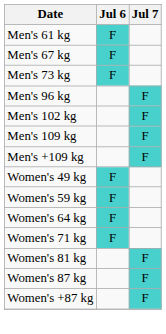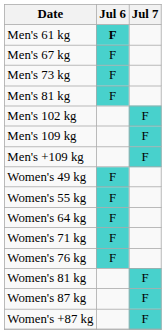 <table class="wikitable olympic-schedule Weightlifting">
 <tr>
 <th>Date</th>
 <th>Jul 6</th>
 <th>Jul 7</th>
 </tr>
 <tr>
 <td class="event">Men's 61 kg</td>
-<td bgcolor="#48D1CC" align=center>F</td>
+<td bgcolor="#48D1CC" align=center><strong>F</strong></td>
 <td></td>
 </tr>
 <tr>
 <td class="event">Men's 67 kg</td>
 <td bgcolor="#48D1CC" align=center>F</td>
 <td></td>
 </tr>
 <tr>
 <td class="event">Men's 73 kg</td>
 <td bgcolor="#48D1CC" align=center>F</td>
 <td></td>
 </tr>
 <tr>
-<td class="event">Men's 96 kg</td>
+<td class="event">Men's 81 kg</td>
+<td bgcolor="#48D1CC" align=center>F</td>
 <td></td>
-<td bgcolor="#48D1CC" align=center>F</td>
 </tr>
 <tr>
 <td class="event">Men's 102 kg</td>
 <td></td>
 <td bgcolor="#48D1CC" align=center>F</td>
 </tr>
 <tr>
 <td class="event">Men's 109 kg</td>
 <td></td>
 <td bgcolor="#48D1CC" align=center>F</td>
 </tr>
 <tr>
 <td class="event">Men's +109 kg</td>
 <td></td>
 <td bgcolor="#48D1CC" align=center>F</td>
 </tr>
 <tr>
 <td class="event">Women's 49 kg</td>
 <td bgcolor="#48D1CC" align=center>F</td>
 <td></td>
 </tr>
 <tr>
-<td class="event">Women's 59 kg</td>
+<td class="event">Women's 55 kg</td>
 <td bgcolor="#48D1CC" align=center>F</td>
 <td></td>
 </tr>
 <tr>
 <td class="event">Women's 64 kg</td>
 <td bgcolor="#48D1CC" align=center>F</td>
 <td></td>
 </tr>
 <tr>
 <td class="event">Women's 71 kg</td>
+<td bgcolor="#48D1CC" align=center>F</td>
+<td></td>
+</tr>
+<tr>
+<td class="event">Women's 76 kg</td>
 <td bgcolor="#48D1CC" align=center>F</td>
 <td></td>
 </tr>
 <tr>
 <td class="event">Women's 81 kg</td>
 <td></td>
 <td bgcolor="#48D1CC" align=center>F</td>
 </tr>
 <tr>
 <td class="event">Women's 87 kg</td>
 <td></td>
 <td bgcolor="#48D1CC" align=center>F</td>
 </tr>
 <tr>
 <td class="event">Women's +87 kg</td>
 <td></td>
 <td bgcolor="#48D1CC" align=center>F</td>
 </tr>
 <tr>
 </tr>
 </table>
